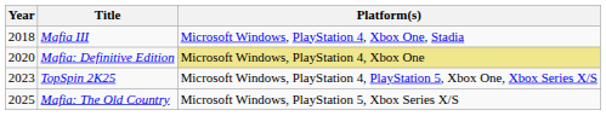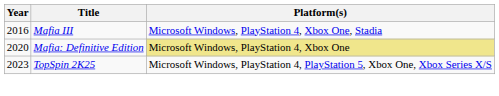 <table class="wikitable sortable">
 <tr>
 <th>Year</th>
 <th>Title</th>
 <th>Platform(s)</th>
 </tr>
 <tr>
-<td>2018</td>
+<td>2016</td>
 <td><em><a href='#'>Mafia III</a></em></td>
 <td><a href='#'>Microsoft Windows</a>, <a href='#'>PlayStation 4</a>, <a href='#'>Xbox One</a>, <a href='#'>Stadia</a></td>
 </tr>
 <tr>
 <td>2020</td>
 <td><em><a href='#'>Mafia: Definitive Edition</a></em></td>
 <td style="background: khaki;">Microsoft Windows, PlayStation 4, Xbox One</td>
 </tr>
 <tr>
 <td>2023</td>
 <td><em><a href='#'>TopSpin 2K25</a></em></td>
 <td>Microsoft Windows, PlayStation 4, <a href='#'>PlayStation 5</a>, Xbox One, <a href='#'>Xbox Series X/S</a></td>
 </tr>
-<tr>
-<td>2025</td>
-<td><em><a href='#'>Mafia: The Old Country</a></em></td>
-<td>Microsoft Windows, PlayStation 5, Xbox Series X/S</td>
-</tr>
 </table>
